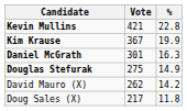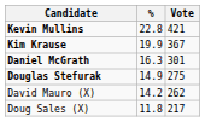 <table class="wikitable">
 <tr>
 <th bgcolor="#DDDDFF" width="170px">Candidate</th>
+<th bgcolor="#DDDDFF" width="30px">%</th>
 <th bgcolor="#DDDDFF" width="40px">Vote</th>
-<th bgcolor="#DDDDFF" width="30px">%</th>
 </tr>
 <tr>
 <td><strong>Kevin Mullins</strong></td>
+<td>22.8</td>
 <td>421</td>
-<td>22.8</td>
 </tr>
 <tr>
 <td><strong>Kim Krause</strong></td>
+<td>19.9</td>
 <td>367</td>
-<td>19.9</td>
 </tr>
 <tr>
 <td><strong>Daniel McGrath</strong></td>
+<td>16.3</td>
 <td>301</td>
-<td>16.3</td>
 </tr>
 <tr>
 <td><strong>Douglas Stefurak</strong></td>
+<td>14.9</td>
 <td>275</td>
-<td>14.9</td>
 </tr>
 <tr>
 <td>David Mauro (X)</td>
+<td>14.2</td>
 <td>262</td>
-<td>14.2</td>
 </tr>
 <tr>
 <td>Doug Sales (X)</td>
+<td>11.8</td>
 <td>217</td>
-<td>11.8</td>
 </tr>
 </table>
